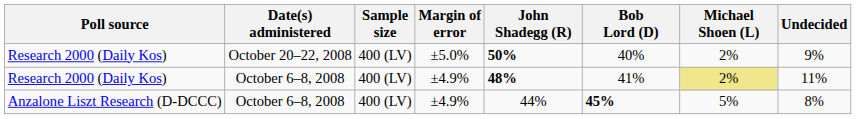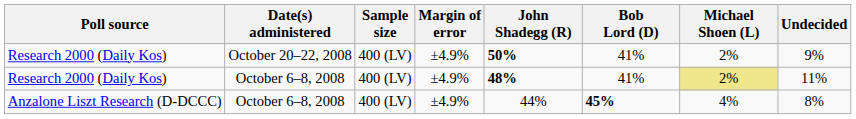 <table class="wikitable">
 <tr>
 <th>Poll source</th>
 <th>Date(s)<br>administered</th>
 <th>Sample<br>size</th>
 <th>Margin of <br>error</th>
 <th style="width:100px;">John<br>Shadegg (R)</th>
 <th style="width:100px;">Bob<br>Lord (D)</th>
 <th style="width:100px;">Michael<br>Shoen (L)</th>
 <th>Undecided</th>
 </tr>
 <tr>
 <td><a href='#'>Research 2000</a> (<a href='#'>Daily Kos</a>)</td>
 <td align=center>October 20–22, 2008</td>
 <td align=center>400 (LV)</td>
-<td align=center>±5.0%</td>
+<td align=center>±4.9%</td>
 <td><strong>50%</strong></td>
-<td align=center>40%</td>
+<td align=center>41%</td>
 <td align=center>2%</td>
 <td align=center>9%</td>
 </tr>
 <tr>
 <td><a href='#'>Research 2000</a> (<a href='#'>Daily Kos</a>)</td>
 <td align=center>October 6–8, 2008</td>
 <td align=center>400 (LV)</td>
 <td align=center>±4.9%</td>
 <td><strong>48%</strong></td>
 <td align=center>41%</td>
 <td align=center style="background: khaki;">2%</td>
 <td align=center>11%</td>
 </tr>
 <tr>
 <td><a href='#'>Anzalone Liszt Research</a> (D-DCCC)</td>
 <td align=center>October 6–8, 2008</td>
 <td align=center>400 (LV)</td>
 <td align=center>±4.9%</td>
 <td align=center>44%</td>
 <td><strong>45%</strong></td>
-<td align=center>5%</td>
+<td align=center>4%</td>
 <td align=center>8%</td>
 </tr>
 </table>
